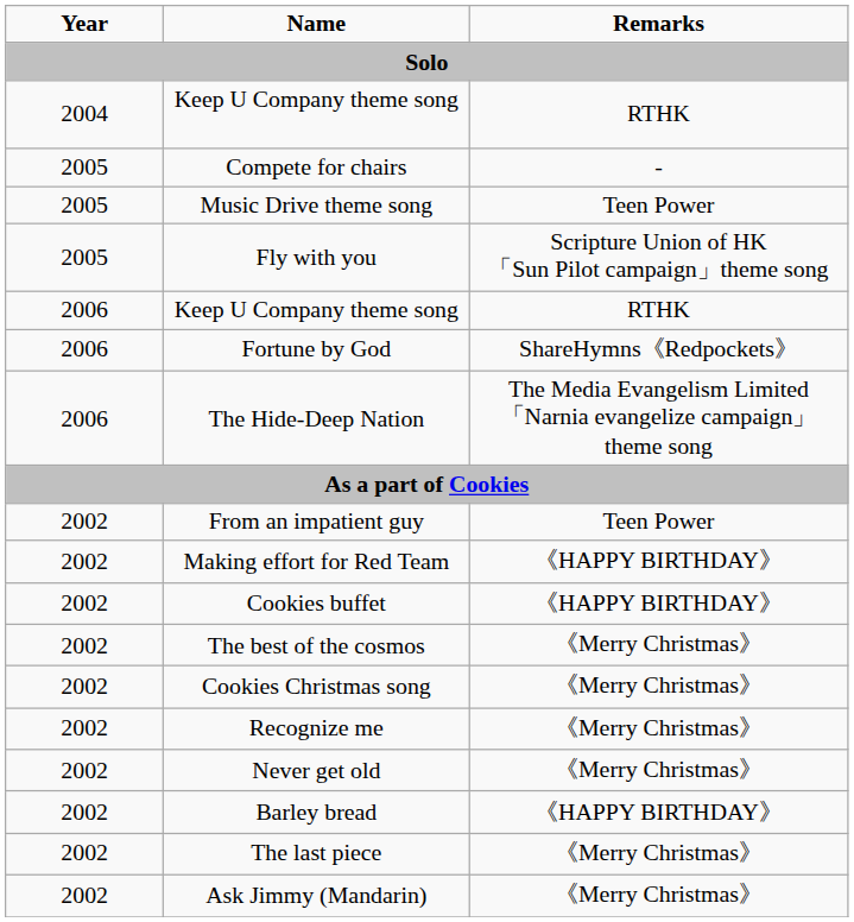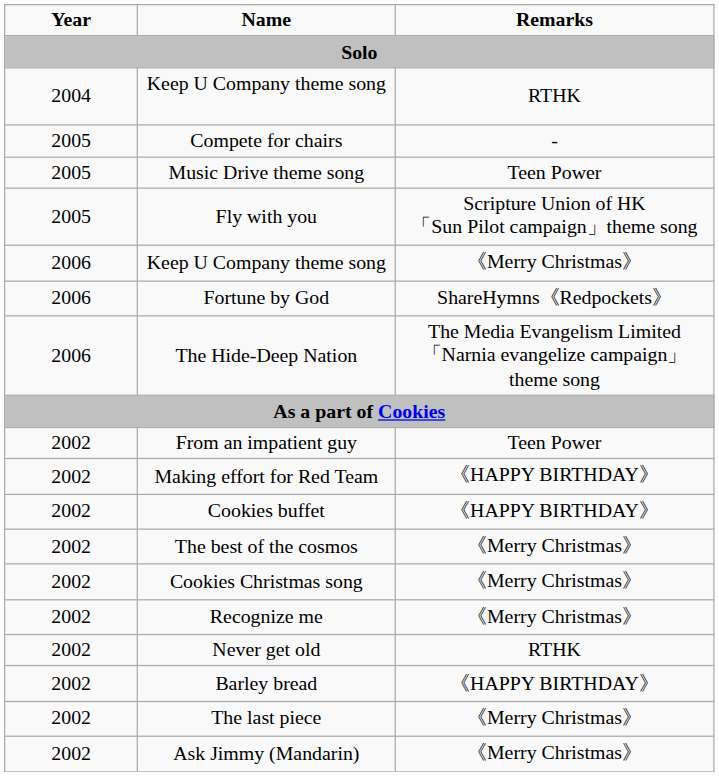 <table class="wikitable" style="text-align:center;">
 <tr>
 <td style="width:100px"><strong>Year</strong></td>
 <td style="width:200px"><strong> Name </strong></td>
 <td style="width:250px"><strong>Remarks</strong></td>
 </tr>
 <tr>
 <td colspan=4 align="center" style="background: silver"><strong>Solo</strong></td>
 </tr>
 <tr>
 <td>2004</td>
 <td>Keep U Company theme song 　</td>
 <td>RTHK</td>
 </tr>
 <tr>
 <td>2005</td>
 <td>Compete for chairs</td>
 <td>-</td>
 </tr>
 <tr>
 <td>2005</td>
 <td>Music Drive theme song</td>
 <td>Teen Power</td>
 </tr>
 <tr>
 <td>2005</td>
 <td>Fly with you</td>
 <td>Scripture Union of HK<br> 「Sun Pilot campaign」theme song</td>
 </tr>
 <tr>
 <td>2006</td>
 <td>Keep U Company theme song</td>
-<td>RTHK</td>
+<td>《Merry Christmas》</td>
 </tr>
 <tr>
 <td>2006</td>
 <td>Fortune by God</td>
 <td>ShareHymns《Redpockets》</td>
 </tr>
 <tr>
 <td>2006</td>
 <td>The Hide-Deep Nation</td>
 <td>The Media Evangelism Limited<br>「Narnia evangelize campaign」theme song</td>
 </tr>
 <tr>
 <td colspan=4 align="center" style="background: silver"><strong>As a part of <a href='#'>Cookies</a></strong></td>
 </tr>
 <tr>
 <td>2002</td>
 <td>From an impatient guy</td>
 <td>Teen Power</td>
 </tr>
 <tr>
 <td>2002</td>
 <td>Making effort for Red Team</td>
 <td>《HAPPY BIRTHDAY》</td>
 </tr>
 <tr>
 <td>2002</td>
 <td>Cookies buffet</td>
 <td>《HAPPY BIRTHDAY》</td>
 </tr>
 <tr>
 <td>2002</td>
 <td>The best of the cosmos</td>
 <td>《Merry Christmas》</td>
 </tr>
 <tr>
 <td>2002</td>
 <td>Cookies Christmas song</td>
 <td>《Merry Christmas》</td>
 </tr>
 <tr>
 <td>2002</td>
 <td>Recognize me</td>
 <td>《Merry Christmas》</td>
 </tr>
 <tr>
 <td>2002</td>
 <td>Never get old</td>
-<td>《Merry Christmas》</td>
+<td>RTHK</td>
 </tr>
 <tr>
 <td>2002</td>
 <td>Barley bread</td>
 <td>《HAPPY BIRTHDAY》</td>
 </tr>
 <tr>
 <td>2002</td>
 <td>The last piece</td>
 <td>《Merry Christmas》</td>
 </tr>
 <tr>
 <td>2002</td>
 <td>Ask Jimmy (Mandarin)</td>
 <td>《Merry Christmas》</td>
 </tr>
 <tr>
 </tr>
 </table>
